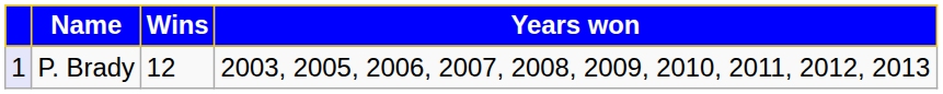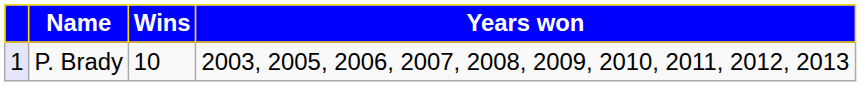 <table class="wikitable">
 <tr>
 <th style="background:blue; color:white; border:1px solid gold;"></th>
 <th style="background:blue; color:white; border:1px solid gold;">Name</th>
 <th style="background:blue; color:white; border:1px solid gold;">Wins</th>
 <th style="background:blue; color:white; border:1px solid gold;">Years won</th>
 </tr>
 <tr>
 <td style="background: lavender;">1</td>
 <td>P. Brady</td>
-<td>12</td>
+<td>10</td>
 <td>2003, 2005, 2006, 2007, 2008, 2009, 2010, 2011, 2012, 2013</td>
 </tr>
 </table>
